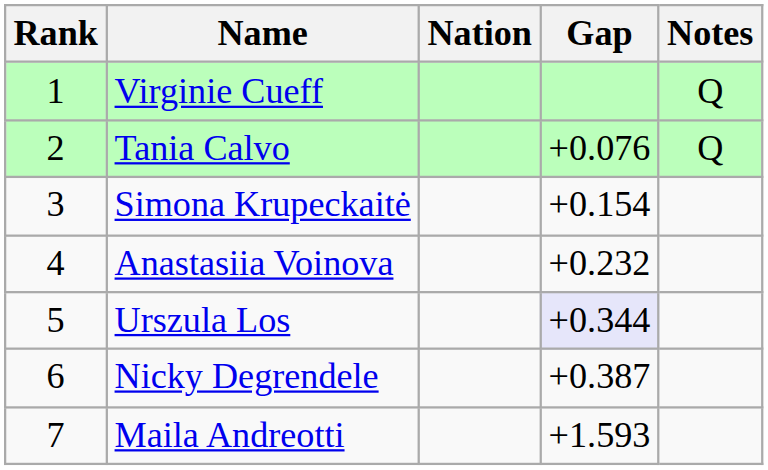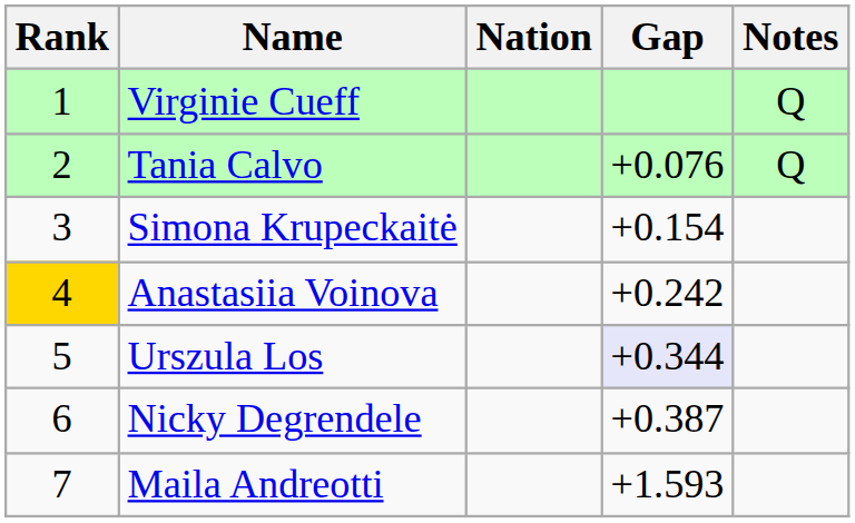 <table class="wikitable sortable" style="text-align:center">
 <tr>
 <th>Rank</th>
 <th>Name</th>
 <th>Nation</th>
 <th>Gap</th>
 <th>Notes</th>
 </tr>
 <tr bgcolor=bbffbb>
 <td>1</td>
 <td align=left><a href='#'>Virginie Cueff</a></td>
 <td align=left></td>
 <td></td>
 <td>Q</td>
 </tr>
 <tr bgcolor=bbffbb>
 <td>2</td>
 <td align=left><a href='#'>Tania Calvo</a></td>
 <td align=left></td>
 <td>+0.076</td>
 <td>Q</td>
 </tr>
 <tr>
 <td>3</td>
 <td align=left><a href='#'>Simona Krupeckaitė</a></td>
 <td align=left></td>
 <td>+0.154</td>
 <td></td>
 </tr>
 <tr>
-<td>4</td>
+<td style="background: gold;">4</td>
 <td align=left><a href='#'>Anastasiia Voinova</a></td>
 <td align=left></td>
-<td>+0.232</td>
+<td>+0.242</td>
 <td></td>
 </tr>
 <tr>
 <td>5</td>
 <td align=left><a href='#'>Urszula Los</a></td>
 <td align=left></td>
 <td style="background: lavender;">+0.344</td>
 <td></td>
 </tr>
 <tr>
 <td>6</td>
 <td align=left><a href='#'>Nicky Degrendele</a></td>
 <td align=left></td>
 <td>+0.387</td>
 <td></td>
 </tr>
 <tr>
 <td>7</td>
 <td align=left><a href='#'>Maila Andreotti</a></td>
 <td align=left></td>
 <td>+1.593</td>
 <td></td>
 </tr>
 </table>
